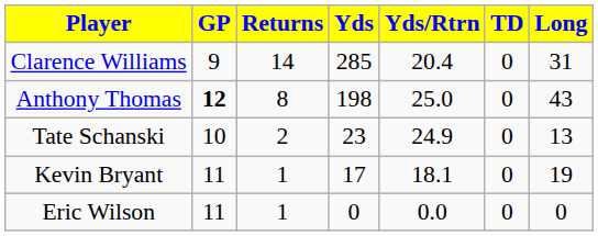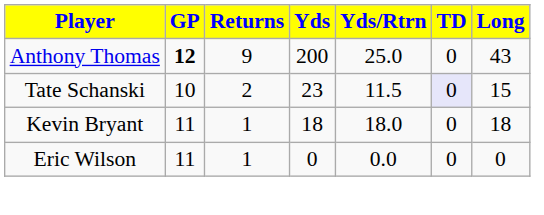 <table class="wikitable" style="text-align:center;">
 <tr>
 <th style="background:yellow; color:blue;">Player</th>
 <th style="background:yellow; color:blue;">GP</th>
 <th style="background:yellow; color:blue;">Returns</th>
 <th style="background:yellow; color:blue;">Yds</th>
 <th style="background:yellow; color:blue;">Yds/Rtrn</th>
 <th style="background:yellow; color:blue;">TD</th>
 <th style="background:yellow; color:blue;">Long</th>
 </tr>
 <tr>
-<td><a href='#'>Clarence Williams</a></td>
-<td>9</td>
-<td>14</td>
-<td>285</td>
-<td>20.4</td>
-<td>0</td>
-<td>31</td>
-</tr>
-<tr>
 <td><a href='#'>Anthony Thomas</a></td>
 <td><strong>12</strong></td>
-<td>8</td>
-<td>198</td>
+<td>9</td>
+<td>200</td>
 <td>25.0</td>
 <td>0</td>
 <td>43</td>
 </tr>
 <tr>
 <td>Tate Schanski</td>
 <td>10</td>
 <td>2</td>
 <td>23</td>
-<td>24.9</td>
-<td>0</td>
-<td>13</td>
+<td>11.5</td>
+<td style="background: lavender;">0</td>
+<td>15</td>
 </tr>
 <tr>
 <td>Kevin Bryant</td>
 <td>11</td>
 <td>1</td>
-<td>17</td>
-<td>18.1</td>
+<td>18</td>
+<td>18.0</td>
 <td>0</td>
-<td>19</td>
+<td>18</td>
 </tr>
 <tr>
 <td>Eric Wilson</td>
 <td>11</td>
 <td>1</td>
 <td>0</td>
 <td>0.0</td>
 <td>0</td>
 <td>0</td>
 </tr>
 </table>
